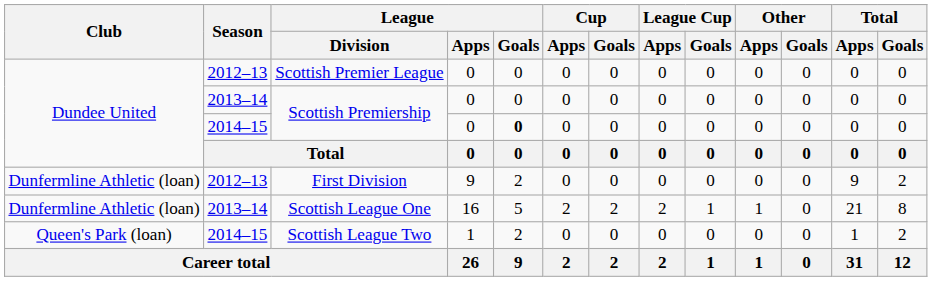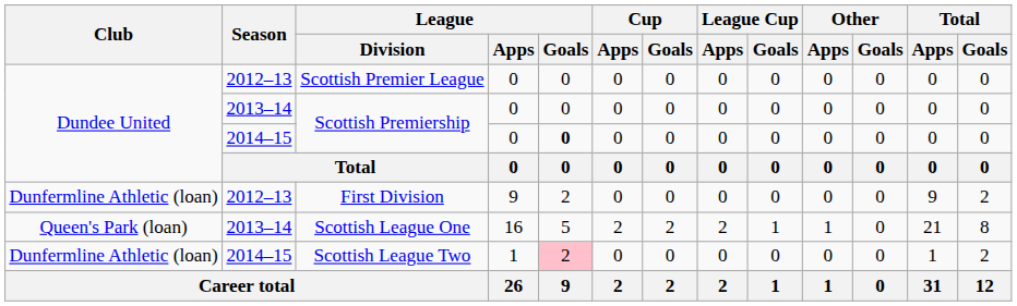 <table class="wikitable" style="text-align: center;">
 <tr>
 <th rowspan="2">Club</th>
 <th rowspan="2">Season</th>
 <th colspan="3">League</th>
 <th colspan="2">Cup</th>
 <th colspan="2">League Cup</th>
 <th colspan="2">Other</th>
 <th colspan="2">Total</th>
 </tr>
 <tr>
 <th>Division</th>
 <th>Apps</th>
 <th>Goals</th>
 <th>Apps</th>
 <th>Goals</th>
 <th>Apps</th>
 <th>Goals</th>
 <th>Apps</th>
 <th>Goals</th>
 <th>Apps</th>
 <th>Goals</th>
 </tr>
 <tr>
 <td rowspan="4"><a href='#'>Dundee United</a></td>
 <td><a href='#'>2012–13</a></td>
 <td><a href='#'>Scottish Premier League</a></td>
 <td>0</td>
 <td>0</td>
 <td>0</td>
 <td>0</td>
 <td>0</td>
 <td>0</td>
 <td>0</td>
 <td>0</td>
 <td>0</td>
 <td>0</td>
 </tr>
 <tr>
 <td><a href='#'>2013–14</a></td>
 <td rowspan="2"><a href='#'>Scottish Premiership</a></td>
 <td>0</td>
 <td>0</td>
 <td>0</td>
 <td>0</td>
 <td>0</td>
 <td>0</td>
 <td>0</td>
 <td>0</td>
 <td>0</td>
 <td>0</td>
 </tr>
 <tr>
 <td><a href='#'>2014–15</a></td>
 <td>0</td>
 <td><strong>0</strong></td>
 <td>0</td>
 <td>0</td>
 <td>0</td>
 <td>0</td>
 <td>0</td>
 <td>0</td>
 <td>0</td>
 <td>0</td>
 </tr>
 <tr>
 <th colspan="2">Total</th>
 <th>0</th>
 <th>0</th>
 <th>0</th>
 <th>0</th>
 <th>0</th>
 <th>0</th>
 <th>0</th>
 <th>0</th>
 <th>0</th>
 <th>0</th>
 </tr>
 <tr>
 <td rowspan="1"><a href='#'>Dunfermline Athletic</a> (loan)</td>
 <td><a href='#'>2012–13</a></td>
 <td><a href='#'>First Division</a></td>
 <td>9</td>
 <td>2</td>
 <td>0</td>
 <td>0</td>
 <td>0</td>
 <td>0</td>
 <td>0</td>
 <td>0</td>
 <td>9</td>
 <td>2</td>
 </tr>
 <tr>
-<td rowspan="1"><a href='#'>Dunfermline Athletic</a> (loan)</td>
+<td rowspan="1"><a href='#'>Queen's Park</a> (loan)</td>
 <td><a href='#'>2013–14</a></td>
 <td><a href='#'>Scottish League One</a></td>
 <td>16</td>
 <td>5</td>
 <td>2</td>
 <td>2</td>
 <td>2</td>
 <td>1</td>
 <td>1</td>
 <td>0</td>
 <td>21</td>
 <td>8</td>
 </tr>
 <tr>
-<td rowspan="1"><a href='#'>Queen's Park</a> (loan)</td>
+<td rowspan="1"><a href='#'>Dunfermline Athletic</a> (loan)</td>
 <td><a href='#'>2014–15</a></td>
 <td><a href='#'>Scottish League Two</a></td>
 <td>1</td>
-<td>2</td>
+<td style="background: pink;">2</td>
 <td>0</td>
 <td>0</td>
 <td>0</td>
 <td>0</td>
 <td>0</td>
 <td>0</td>
 <td>1</td>
 <td>2</td>
 </tr>
 <tr>
 <th colspan="3">Career total</th>
 <th>26</th>
 <th>9</th>
 <th>2</th>
 <th>2</th>
 <th>2</th>
 <th>1</th>
 <th>1</th>
 <th>0</th>
 <th>31</th>
 <th>12</th>
 </tr>
 </table>
